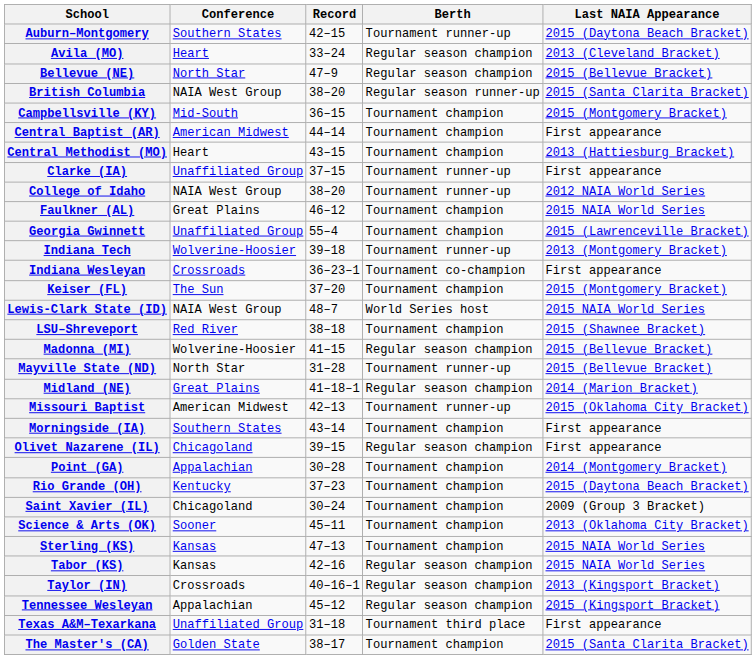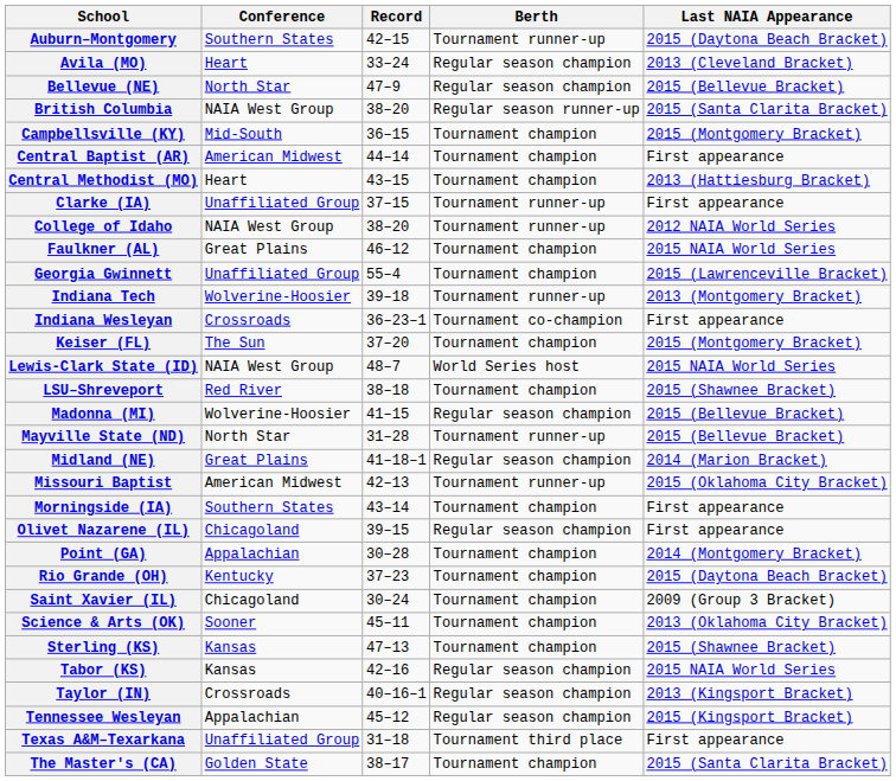 <table class = "wikitable sortable plainrowheaders">
 <tr>
 <th>School</th>
 <th>Conference</th>
 <th>Record</th>
 <th>Berth</th>
 <th>Last NAIA Appearance</th>
 </tr>
 <tr>
 <th scope="row"><a href='#'>Auburn–Montgomery</a></th>
 <td><a href='#'>Southern States</a></td>
 <td>42–15</td>
 <td>Tournament runner-up</td>
 <td><a href='#'>2015 (Daytona Beach Bracket)</a></td>
 </tr>
 <tr>
 <th scope="row"><a href='#'>Avila (MO)</a></th>
 <td><a href='#'>Heart</a></td>
 <td>33–24</td>
 <td>Regular season champion</td>
 <td><a href='#'>2013 (Cleveland Bracket)</a></td>
 </tr>
 <tr>
 <th scope="row"><a href='#'>Bellevue (NE)</a></th>
 <td><a href='#'>North Star</a></td>
 <td>47–9</td>
 <td>Regular season champion</td>
 <td><a href='#'>2015 (Bellevue Bracket)</a></td>
 </tr>
 <tr>
 <th scope="row"><a href='#'>British Columbia</a></th>
 <td>NAIA West Group</td>
 <td>38–20</td>
 <td>Regular season runner-up</td>
 <td><a href='#'>2015 (Santa Clarita Bracket)</a></td>
 </tr>
 <tr>
 <th scope="row"><a href='#'>Campbellsville (KY)</a></th>
 <td><a href='#'>Mid-South</a></td>
 <td>36–15</td>
 <td>Tournament champion</td>
 <td><a href='#'>2015 (Montgomery Bracket)</a></td>
 </tr>
 <tr>
 <th scope="row"><a href='#'>Central Baptist (AR)</a></th>
 <td><a href='#'>American Midwest</a></td>
 <td>44–14</td>
 <td>Tournament champion</td>
 <td>First appearance</td>
 </tr>
 <tr>
 <th scope="row"><a href='#'>Central Methodist (MO)</a></th>
 <td>Heart</td>
 <td>43–15</td>
 <td>Tournament champion</td>
 <td><a href='#'>2013 (Hattiesburg Bracket)</a></td>
 </tr>
 <tr>
 <th scope="row"><a href='#'>Clarke (IA)</a></th>
 <td><a href='#'>Unaffiliated Group</a></td>
 <td>37–15</td>
 <td>Tournament runner-up</td>
 <td>First appearance</td>
 </tr>
 <tr>
 <th scope="row"><a href='#'>College of Idaho</a></th>
 <td>NAIA West Group</td>
 <td>38–20</td>
 <td>Tournament runner-up</td>
 <td><a href='#'>2012 NAIA World Series</a></td>
 </tr>
 <tr>
 <th scope="row"><a href='#'>Faulkner (AL)</a></th>
 <td>Great Plains</td>
 <td>46–12</td>
 <td>Tournament champion</td>
 <td><a href='#'>2015 NAIA World Series</a></td>
 </tr>
 <tr>
 <th scope="row"><a href='#'>Georgia Gwinnett</a></th>
 <td><a href='#'>Unaffiliated Group</a></td>
 <td>55–4</td>
 <td>Tournament champion</td>
 <td><a href='#'>2015 (Lawrenceville Bracket)</a></td>
 </tr>
 <tr>
 <th scope="row"><a href='#'>Indiana Tech</a></th>
 <td><a href='#'>Wolverine-Hoosier</a></td>
 <td>39–18</td>
 <td>Tournament runner-up</td>
 <td><a href='#'>2013 (Montgomery Bracket)</a></td>
 </tr>
 <tr>
 <th scope="row"><a href='#'>Indiana Wesleyan</a></th>
 <td><a href='#'>Crossroads</a></td>
 <td>36–23–1</td>
 <td>Tournament co-champion</td>
 <td>First appearance</td>
 </tr>
 <tr>
 <th scope="row"><a href='#'>Keiser (FL)</a></th>
 <td><a href='#'>The Sun</a></td>
 <td>37–20</td>
 <td>Tournament champion</td>
 <td><a href='#'>2015 (Montgomery Bracket)</a></td>
 </tr>
 <tr>
 <th scope="row"><a href='#'>Lewis-Clark State (ID)</a></th>
 <td>NAIA West Group</td>
 <td>48–7</td>
 <td>World Series host</td>
 <td><a href='#'>2015 NAIA World Series</a></td>
 </tr>
 <tr>
 <th scope="row"><a href='#'>LSU–Shreveport</a></th>
 <td><a href='#'>Red River</a></td>
 <td>38–18</td>
 <td>Tournament champion</td>
 <td><a href='#'>2015 (Shawnee Bracket)</a></td>
 </tr>
 <tr>
 <th scope="row"><a href='#'>Madonna (MI)</a></th>
 <td>Wolverine-Hoosier</td>
 <td>41–15</td>
 <td>Regular season champion</td>
 <td><a href='#'>2015 (Bellevue Bracket)</a></td>
 </tr>
 <tr>
 <th scope="row"><a href='#'>Mayville State (ND)</a></th>
 <td>North Star</td>
 <td>31–28</td>
 <td>Tournament runner-up</td>
 <td><a href='#'>2015 (Bellevue Bracket)</a></td>
 </tr>
 <tr>
 <th scope="row"><a href='#'>Midland (NE)</a></th>
 <td><a href='#'>Great Plains</a></td>
 <td>41–18–1</td>
 <td>Regular season champion</td>
 <td><a href='#'>2014 (Marion Bracket)</a></td>
 </tr>
 <tr>
 <th scope="row"><a href='#'>Missouri Baptist</a></th>
 <td>American Midwest</td>
 <td>42–13</td>
 <td>Tournament runner-up</td>
 <td><a href='#'>2015 (Oklahoma City Bracket)</a></td>
 </tr>
 <tr>
 <th scope="row"><a href='#'>Morningside (IA)</a></th>
 <td><a href='#'>Southern States</a></td>
 <td>43–14</td>
 <td>Tournament champion</td>
 <td>First appearance</td>
 </tr>
 <tr>
 <th scope="row"><a href='#'>Olivet Nazarene (IL)</a></th>
 <td><a href='#'>Chicagoland</a></td>
 <td>39–15</td>
 <td>Regular season champion</td>
 <td>First appearance</td>
 </tr>
 <tr>
 <th scope="row"><a href='#'>Point (GA)</a></th>
 <td><a href='#'>Appalachian</a></td>
 <td>30–28</td>
 <td>Tournament champion</td>
 <td><a href='#'>2014 (Montgomery Bracket)</a></td>
 </tr>
 <tr>
 <th scope="row"><a href='#'>Rio Grande (OH)</a></th>
 <td><a href='#'>Kentucky</a></td>
 <td>37–23</td>
 <td>Tournament champion</td>
 <td><a href='#'>2015 (Daytona Beach Bracket)</a></td>
 </tr>
 <tr>
 <th scope="row"><a href='#'>Saint Xavier (IL)</a></th>
 <td>Chicagoland</td>
 <td>30–24</td>
 <td>Tournament champion</td>
 <td>2009 (Group 3 Bracket)</td>
 </tr>
 <tr>
 <th scope="row"><a href='#'>Science & Arts (OK)</a></th>
 <td><a href='#'>Sooner</a></td>
 <td>45–11</td>
 <td>Tournament champion</td>
 <td><a href='#'>2013 (Oklahoma City Bracket)</a></td>
 </tr>
 <tr>
 <th scope="row"><a href='#'>Sterling (KS)</a></th>
 <td><a href='#'>Kansas</a></td>
 <td>47–13</td>
 <td>Tournament champion</td>
-<td><a href='#'>2015 NAIA World Series</a></td>
+<td><a href='#'>2015 (Shawnee Bracket)</a></td>
 </tr>
 <tr>
 <th scope="row"><a href='#'>Tabor (KS)</a></th>
 <td>Kansas</td>
 <td>42–16</td>
 <td>Regular season champion</td>
 <td><a href='#'>2015 NAIA World Series</a></td>
 </tr>
 <tr>
 <th scope="row"><a href='#'>Taylor (IN)</a></th>
 <td>Crossroads</td>
 <td>40–16–1</td>
 <td>Regular season champion</td>
 <td><a href='#'>2013 (Kingsport Bracket)</a></td>
 </tr>
 <tr>
 <th scope="row"><a href='#'>Tennessee Wesleyan</a></th>
 <td>Appalachian</td>
 <td>45–12</td>
 <td>Regular season champion</td>
 <td><a href='#'>2015 (Kingsport Bracket)</a></td>
 </tr>
 <tr>
 <th scope="row"><a href='#'>Texas A&M–Texarkana</a></th>
 <td><a href='#'>Unaffiliated Group</a></td>
 <td>31–18</td>
 <td>Tournament third place</td>
 <td>First appearance</td>
 </tr>
 <tr>
 <th scope="row"><a href='#'>The Master's (CA)</a></th>
 <td><a href='#'>Golden State</a></td>
 <td>38–17</td>
 <td>Tournament champion</td>
 <td><a href='#'>2015 (Santa Clarita Bracket)</a></td>
 </tr>
 </table>
